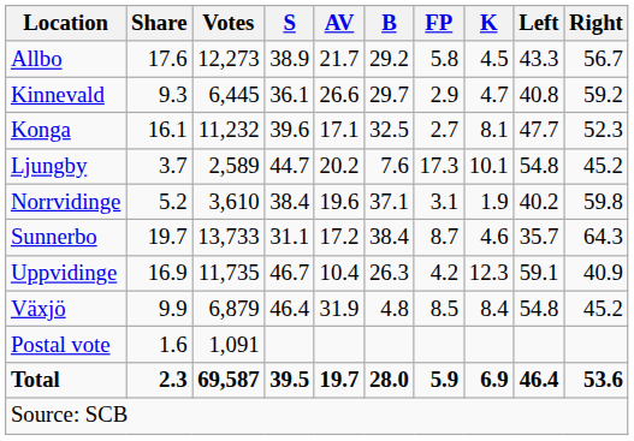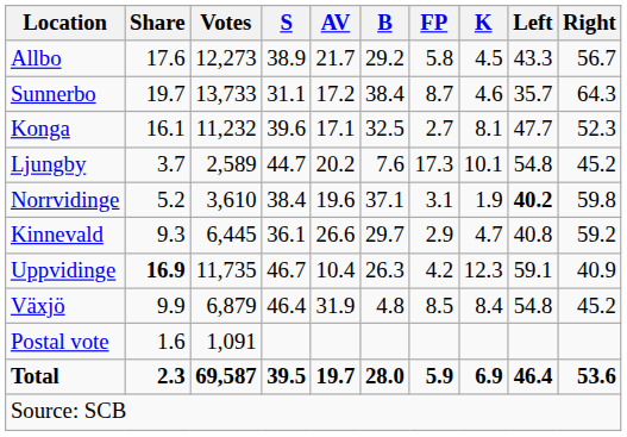 <table class="wikitable sortable" style=text-align:right>
 <tr>
 <th>Location</th>
 <th>Share</th>
 <th>Votes</th>
 <th><a href='#'>S</a></th>
 <th><a href='#'>AV</a></th>
 <th><a href='#'>B</a></th>
 <th><a href='#'>FP</a></th>
 <th><a href='#'>K</a></th>
 <th>Left</th>
 <th>Right</th>
 </tr>
 <tr>
 <td align=left><a href='#'>Allbo</a></td>
 <td>17.6</td>
 <td>12,273</td>
 <td>38.9</td>
 <td>21.7</td>
 <td>29.2</td>
 <td>5.8</td>
 <td>4.5</td>
 <td>43.3</td>
 <td>56.7</td>
 </tr>
 <tr>
-<td align=left><a href='#'>Kinnevald</a></td>
-<td>9.3</td>
-<td>6,445</td>
-<td>36.1</td>
-<td>26.6</td>
-<td>29.7</td>
-<td>2.9</td>
-<td>4.7</td>
-<td>40.8</td>
-<td>59.2</td>
+<td align=left><a href='#'>Sunnerbo</a></td>
+<td>19.7</td>
+<td>13,733</td>
+<td>31.1</td>
+<td>17.2</td>
+<td>38.4</td>
+<td>8.7</td>
+<td>4.6</td>
+<td>35.7</td>
+<td>64.3</td>
 </tr>
 <tr>
 <td align=left><a href='#'>Konga</a></td>
 <td>16.1</td>
 <td>11,232</td>
 <td>39.6</td>
 <td>17.1</td>
 <td>32.5</td>
 <td>2.7</td>
 <td>8.1</td>
 <td>47.7</td>
 <td>52.3</td>
 </tr>
 <tr>
 <td align=left><a href='#'>Ljungby</a></td>
 <td>3.7</td>
 <td>2,589</td>
 <td>44.7</td>
 <td>20.2</td>
 <td>7.6</td>
 <td>17.3</td>
 <td>10.1</td>
 <td>54.8</td>
 <td>45.2</td>
 </tr>
 <tr>
 <td align=left><a href='#'>Norrvidinge</a></td>
 <td>5.2</td>
 <td>3,610</td>
 <td>38.4</td>
 <td>19.6</td>
 <td>37.1</td>
 <td>3.1</td>
 <td>1.9</td>
-<td>40.2</td>
+<td><strong>40.2</strong></td>
 <td>59.8</td>
 </tr>
 <tr>
-<td align=left><a href='#'>Sunnerbo</a></td>
-<td>19.7</td>
-<td>13,733</td>
-<td>31.1</td>
-<td>17.2</td>
-<td>38.4</td>
-<td>8.7</td>
-<td>4.6</td>
-<td>35.7</td>
-<td>64.3</td>
+<td align=left><a href='#'>Kinnevald</a></td>
+<td>9.3</td>
+<td>6,445</td>
+<td>36.1</td>
+<td>26.6</td>
+<td>29.7</td>
+<td>2.9</td>
+<td>4.7</td>
+<td>40.8</td>
+<td>59.2</td>
 </tr>
 <tr>
 <td align=left><a href='#'>Uppvidinge</a></td>
-<td>16.9</td>
+<td><strong>16.9</strong></td>
 <td>11,735</td>
 <td>46.7</td>
 <td>10.4</td>
 <td>26.3</td>
 <td>4.2</td>
 <td>12.3</td>
 <td>59.1</td>
 <td>40.9</td>
 </tr>
 <tr>
 <td align=left><a href='#'>Växjö</a></td>
 <td>9.9</td>
 <td>6,879</td>
 <td>46.4</td>
 <td>31.9</td>
 <td>4.8</td>
 <td>8.5</td>
 <td>8.4</td>
 <td>54.8</td>
 <td>45.2</td>
 </tr>
 <tr>
 <td align=left><a href='#'>Postal vote</a></td>
 <td>1.6</td>
 <td>1,091</td>
 <td></td>
 <td></td>
 <td></td>
 <td></td>
 <td></td>
 <td></td>
 <td></td>
 </tr>
 <tr>
 <td align=left><strong>Total</strong></td>
 <td><strong>2.3</strong></td>
 <td><strong>69,587</strong></td>
 <td><strong>39.5</strong></td>
 <td><strong>19.7</strong></td>
 <td><strong>28.0</strong></td>
 <td><strong>5.9</strong></td>
 <td><strong>6.9</strong></td>
 <td><strong>46.4</strong></td>
 <td><strong>53.6</strong></td>
 </tr>
 <tr>
 <td align=left colspan=10>Source: SCB </td>
 </tr>
 </table>
